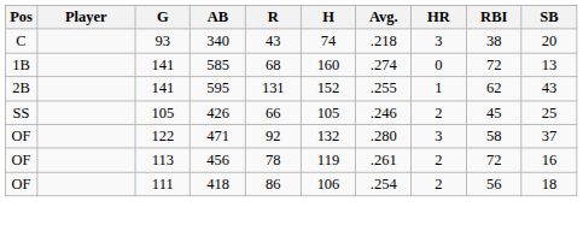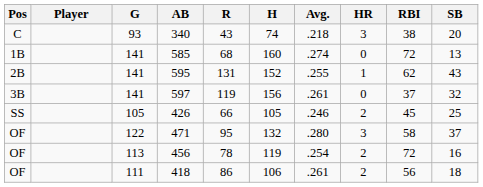 <table class="wikitable sortable">
 <tr>
 <th bgcolor="#DDDDFF" width="5%">Pos</th>
 <th bgcolor="#DDDDFF" width="16%">Player</th>
 <th bgcolor="#DDDDFF" width="9%">G</th>
 <th bgcolor="#DDDDFF" width="9%">AB</th>
 <th bgcolor="#DDDDFF" width="9%">R</th>
 <th bgcolor="#DDDDFF" width="9%">H</th>
 <th bgcolor="#DDDDFF" width="9%">Avg.</th>
 <th bgcolor="#DDDDFF" width="9%">HR</th>
 <th bgcolor="#DDDDFF" width="9%">RBI</th>
 <th bgcolor="#DDDDFF" width="9%">SB</th>
 </tr>
 <tr align="center">
 <td>C</td>
 <td></td>
 <td>93</td>
 <td>340</td>
 <td>43</td>
 <td>74</td>
 <td>.218</td>
 <td>3</td>
 <td>38</td>
 <td>20</td>
 </tr>
 <tr align="center">
 <td>1B</td>
 <td></td>
 <td>141</td>
 <td>585</td>
 <td>68</td>
 <td>160</td>
 <td>.274</td>
 <td>0</td>
 <td>72</td>
 <td>13</td>
 </tr>
 <tr align="center">
 <td>2B</td>
 <td></td>
 <td>141</td>
 <td>595</td>
 <td>131</td>
 <td>152</td>
 <td>.255</td>
 <td>1</td>
 <td>62</td>
 <td>43</td>
 </tr>
 <tr align="center">
+<td>3B</td>
+<td></td>
+<td>141</td>
+<td>597</td>
+<td>119</td>
+<td>156</td>
+<td>.261</td>
+<td>0</td>
+<td>37</td>
+<td>32</td>
+</tr>
+<tr align="center">
 <td>SS</td>
 <td></td>
 <td>105</td>
 <td>426</td>
 <td>66</td>
 <td>105</td>
 <td>.246</td>
 <td>2</td>
 <td>45</td>
 <td>25</td>
 </tr>
 <tr align="center">
 <td>OF</td>
 <td></td>
 <td>122</td>
 <td>471</td>
-<td>92</td>
+<td>95</td>
 <td>132</td>
 <td>.280</td>
 <td>3</td>
 <td>58</td>
 <td>37</td>
 </tr>
 <tr align="center">
 <td>OF</td>
 <td></td>
 <td>113</td>
 <td>456</td>
 <td>78</td>
 <td>119</td>
-<td>.261</td>
+<td>.254</td>
 <td>2</td>
 <td>72</td>
 <td>16</td>
 </tr>
 <tr align="center">
 <td>OF</td>
 <td></td>
 <td>111</td>
 <td>418</td>
 <td>86</td>
 <td>106</td>
-<td>.254</td>
+<td>.261</td>
 <td>2</td>
 <td>56</td>
 <td>18</td>
 </tr>
 </table>
